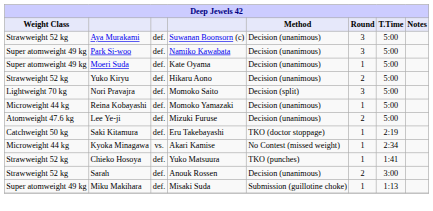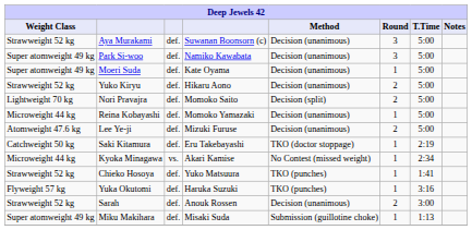 <table class="wikitable" style="font-size: 80%;">
 <tr>
 <th colspan="8" style="background-color: #ccf; color: #000080; text-align: center;"><strong>Deep Jewels 42</strong></th>
 </tr>
 <tr>
 <th colspan="1" style="background-color: #E6E8FA; color: #000000; text-align: center;">Weight Class</th>
 <th colspan="1" style="background-color: #E6E8FA; color: #000000; text-align: center;"></th>
 <th colspan="1" style="background-color: #E6E8FA; color: #000000; text-align: center;"></th>
 <th colspan="1" style="background-color: #E6E8FA; color: #000000; text-align: center;"></th>
 <th colspan="1" style="background-color: #E6E8FA; color: #000000; text-align: center;">Method</th>
 <th colspan="1" style="background-color: #E6E8FA; color: #000000; text-align: center;">Round</th>
 <th colspan="1" style="background-color: #E6E8FA; color: #000000; text-align: center;">T.Time</th>
 <th colspan="1" style="background-color: #E6E8FA; color: #000000; text-align: center;">Notes</th>
 </tr>
 <tr>
 <td>Strawweight 52 kg</td>
 <td> <a href='#'>Aya Murakami</a></td>
 <td align="center">def.</td>
 <td> <a href='#'>Suwanan Boonsorn</a> (c)</td>
 <td>Decision (unanimous)</td>
 <td align="center">3</td>
 <td align="center">5:00</td>
 <td></td>
 </tr>
 <tr>
 <td>Super atomweight 49 kg</td>
 <td> <a href='#'>Park Si-woo</a></td>
 <td align="center">def.</td>
 <td> <a href='#'>Namiko Kawabata</a></td>
 <td>Decision (unanimous)</td>
 <td align="center">3</td>
 <td align="center">5:00</td>
 <td></td>
 </tr>
 <tr>
 <td>Super atomweight 49 kg</td>
 <td> <a href='#'>Moeri Suda</a></td>
 <td align="center">def.</td>
 <td> Kate Oyama</td>
 <td>Decision (unanimous)</td>
 <td align="center">1</td>
 <td align="center">5:00</td>
 <td></td>
 </tr>
 <tr>
 <td>Strawweight 52 kg</td>
 <td> Yuko Kiryu</td>
 <td align="center">def.</td>
 <td> Hikaru Aono</td>
 <td>Decision (unanimous)</td>
 <td align="center">2</td>
 <td align="center">5:00</td>
 <td></td>
 </tr>
 <tr>
 <td>Lightweight 70 kg</td>
 <td> Nori Pravajra</td>
 <td align="center">def.</td>
 <td> Momoko Saito</td>
 <td>Decision (split)</td>
-<td align="center">3</td>
+<td align="center">2</td>
 <td align="center">5:00</td>
 <td></td>
 </tr>
 <tr>
 <td>Microweight 44 kg</td>
 <td> Reina Kobayashi</td>
 <td align="center">def.</td>
 <td> Momoko Yamazaki</td>
 <td>Decision (unanimous)</td>
 <td align="center">1</td>
 <td align="center">5:00</td>
 <td></td>
 </tr>
 <tr>
 <td>Atomweight 47.6 kg</td>
 <td> Lee Ye-ji</td>
 <td align="center">def.</td>
 <td> Mizuki Furuse</td>
 <td>Decision (unanimous)</td>
 <td align="center">2</td>
 <td align="center">5:00</td>
 <td></td>
 </tr>
 <tr>
 <td>Catchweight 50 kg</td>
 <td> Saki Kitamura</td>
 <td align="center">def.</td>
 <td> Eru Takebayashi</td>
 <td>TKO (doctor stoppage)</td>
 <td align="center">1</td>
 <td align="center">2:19</td>
 <td></td>
 </tr>
 <tr>
 <td>Microweight 44 kg</td>
 <td> Kyoka Minagawa</td>
 <td align="center">vs.</td>
 <td> Akari Kamise</td>
 <td>No Contest (missed weight)</td>
 <td align="center">1</td>
 <td align="center">2:34</td>
 <td></td>
 </tr>
 <tr>
 <td>Strawweight 52 kg</td>
 <td> Chieko Hosoya</td>
 <td align="center">def.</td>
 <td> Yuko Matsuura</td>
 <td>TKO (punches)</td>
 <td align="center">1</td>
 <td align="center">1:41</td>
 <td></td>
 </tr>
 <tr>
+<td>Flyweight 57 kg</td>
+<td> Yuka Okutomi</td>
+<td align="center">def.</td>
+<td> Haruka Suzuki</td>
+<td>TKO (punches)</td>
+<td align="center">1</td>
+<td align="center">3:16</td>
+<td></td>
+</tr>
+<tr>
 <td>Strawweight 52 kg</td>
 <td> Sarah</td>
 <td align="center">def.</td>
 <td> Anouk Rossen</td>
 <td>Decision (unanimous)</td>
 <td align="center">2</td>
 <td align="center">3:00</td>
 <td></td>
 </tr>
 <tr>
 <td>Super atomweight 49 kg</td>
 <td> Miku Makihara</td>
 <td align="center">def.</td>
 <td> Misaki Suda</td>
 <td>Submission (guillotine choke)</td>
 <td align="center">1</td>
 <td align="center">1:13</td>
 <td></td>
 </tr>
 <tr>
 </tr>
 </table>
